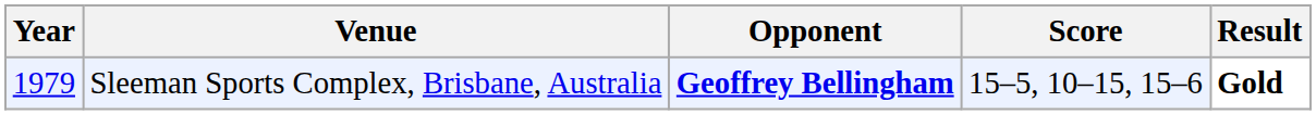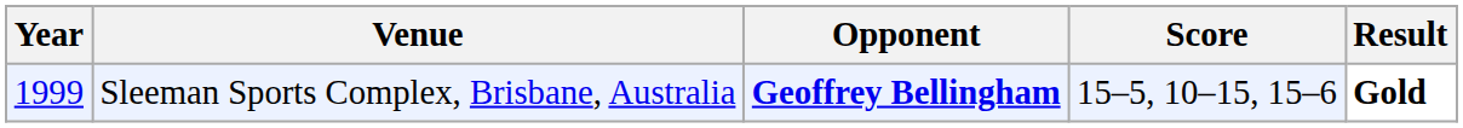 <table class="sortable wikitable" style="font-size: 90%;">
 <tr>
 <th>Year</th>
 <th>Venue</th>
 <th>Opponent</th>
 <th>Score</th>
 <th>Result</th>
 </tr>
 <tr style="background:#ECF2FF">
-<td align="center"><a href='#'>1979</a></td>
+<td align="center"><a href='#'>1999</a></td>
 <td align="left">Sleeman Sports Complex, <a href='#'>Brisbane</a>, <a href='#'>Australia</a></td>
 <td align="left"><strong> <a href='#'>Geoffrey Bellingham</a></strong></td>
 <td align="left">15–5, 10–15, 15–6</td>
 <td style="text-align:left; background:white"> <strong>Gold</strong></td>
 </tr>
 </table>
